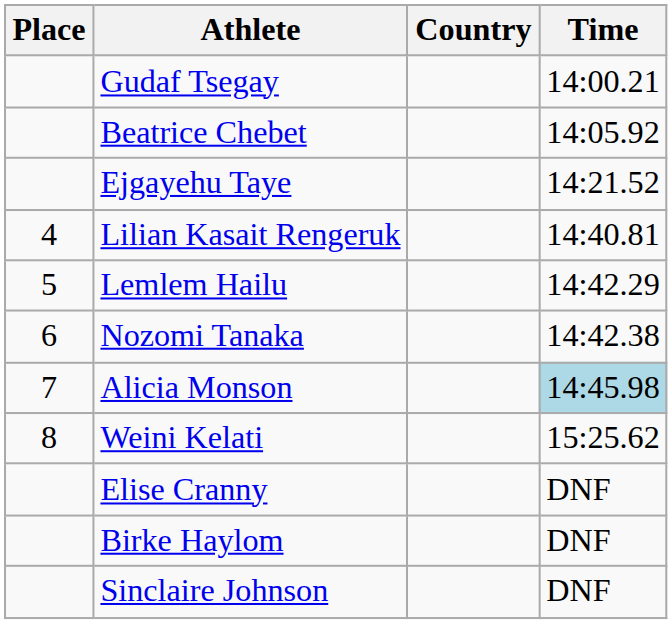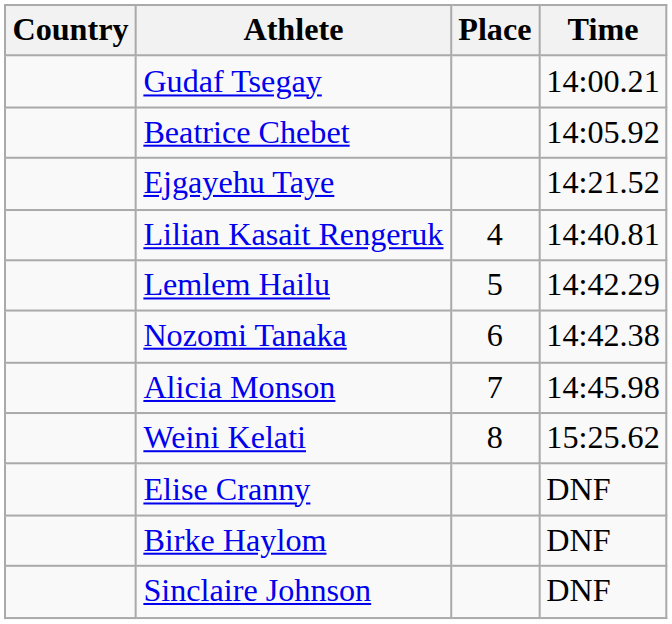 <table class="wikitable">
 <tr>
+<th>Country</th>
+<th>Athlete</th>
 <th>Place</th>
-<th>Athlete</th>
-<th>Country</th>
 <th>Time</th>
 </tr>
 <tr>
+<td></td>
+<td><a href='#'>Gudaf Tsegay</a></td>
 <td align=center></td>
-<td><a href='#'>Gudaf Tsegay</a></td>
-<td></td>
 <td>14:00.21</td>
 </tr>
 <tr>
+<td></td>
+<td><a href='#'>Beatrice Chebet</a></td>
 <td align=center></td>
-<td><a href='#'>Beatrice Chebet</a></td>
-<td></td>
 <td>14:05.92</td>
 </tr>
 <tr>
+<td></td>
+<td><a href='#'>Ejgayehu Taye</a></td>
 <td align=center></td>
-<td><a href='#'>Ejgayehu Taye</a></td>
-<td></td>
 <td>14:21.52</td>
 </tr>
 <tr>
+<td></td>
+<td><a href='#'>Lilian Kasait Rengeruk</a></td>
 <td align=center>4</td>
-<td><a href='#'>Lilian Kasait Rengeruk</a></td>
-<td></td>
 <td>14:40.81</td>
 </tr>
 <tr>
+<td></td>
+<td><a href='#'>Lemlem Hailu</a></td>
 <td align=center>5</td>
-<td><a href='#'>Lemlem Hailu</a></td>
-<td></td>
 <td>14:42.29</td>
 </tr>
 <tr>
+<td></td>
+<td><a href='#'>Nozomi Tanaka</a></td>
 <td align=center>6</td>
-<td><a href='#'>Nozomi Tanaka</a></td>
-<td></td>
 <td>14:42.38</td>
 </tr>
 <tr>
+<td></td>
+<td><a href='#'>Alicia Monson</a></td>
 <td align=center>7</td>
-<td><a href='#'>Alicia Monson</a></td>
-<td></td>
-<td style="background: lightblue;">14:45.98</td>
+<td>14:45.98</td>
 </tr>
 <tr>
+<td></td>
+<td><a href='#'>Weini Kelati</a></td>
 <td align=center>8</td>
-<td><a href='#'>Weini Kelati</a></td>
-<td></td>
 <td>15:25.62</td>
 </tr>
 <tr>
+<td></td>
+<td><a href='#'>Elise Cranny</a></td>
 <td align=center></td>
-<td><a href='#'>Elise Cranny</a></td>
-<td></td>
 <td>DNF</td>
 </tr>
 <tr>
+<td></td>
+<td><a href='#'>Birke Haylom</a></td>
 <td align=center></td>
-<td><a href='#'>Birke Haylom</a></td>
-<td></td>
 <td>DNF</td>
 </tr>
 <tr>
+<td></td>
+<td><a href='#'>Sinclaire Johnson</a></td>
 <td align=center></td>
-<td><a href='#'>Sinclaire Johnson</a></td>
-<td></td>
 <td>DNF</td>
 </tr>
 </table>
